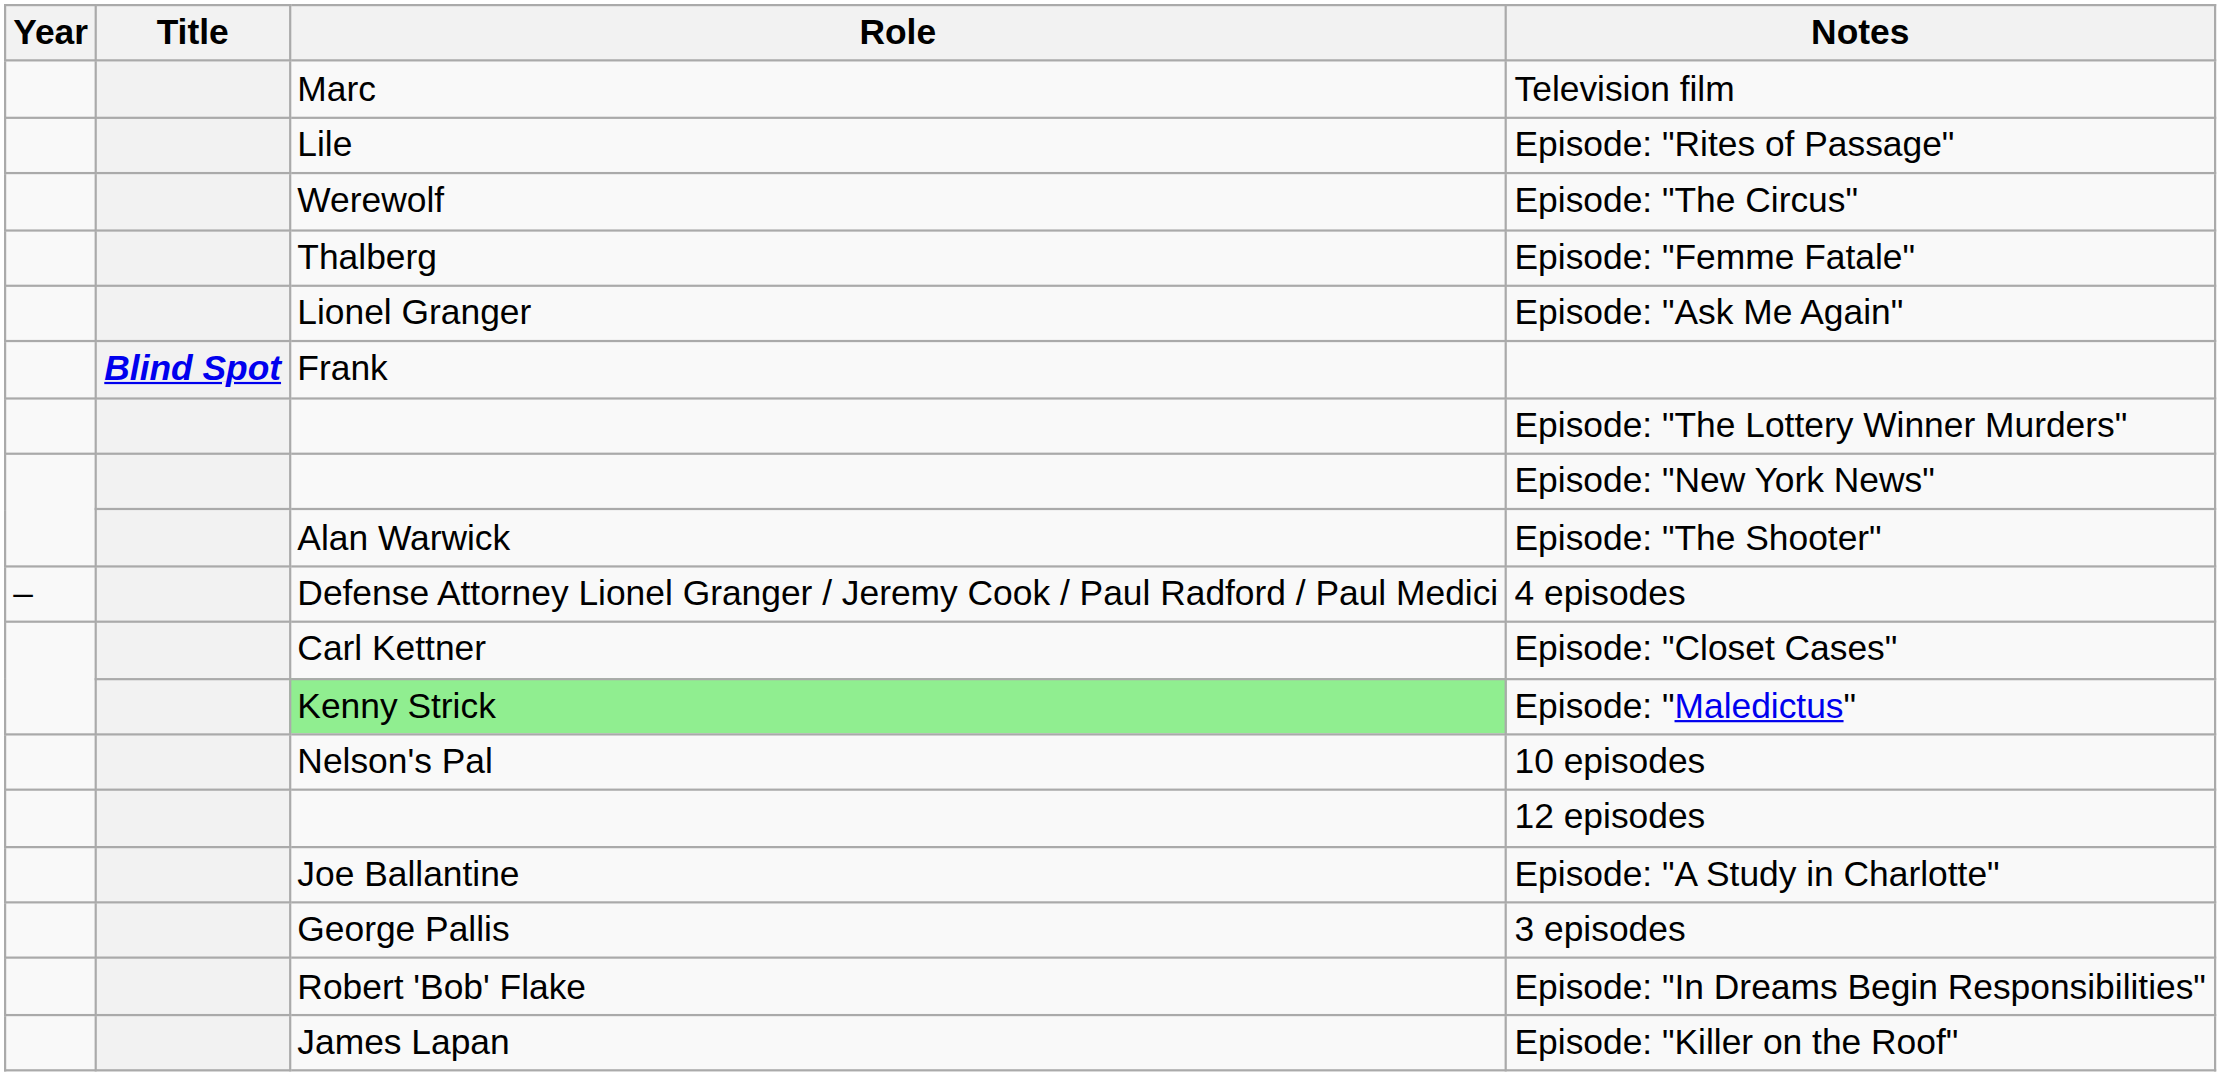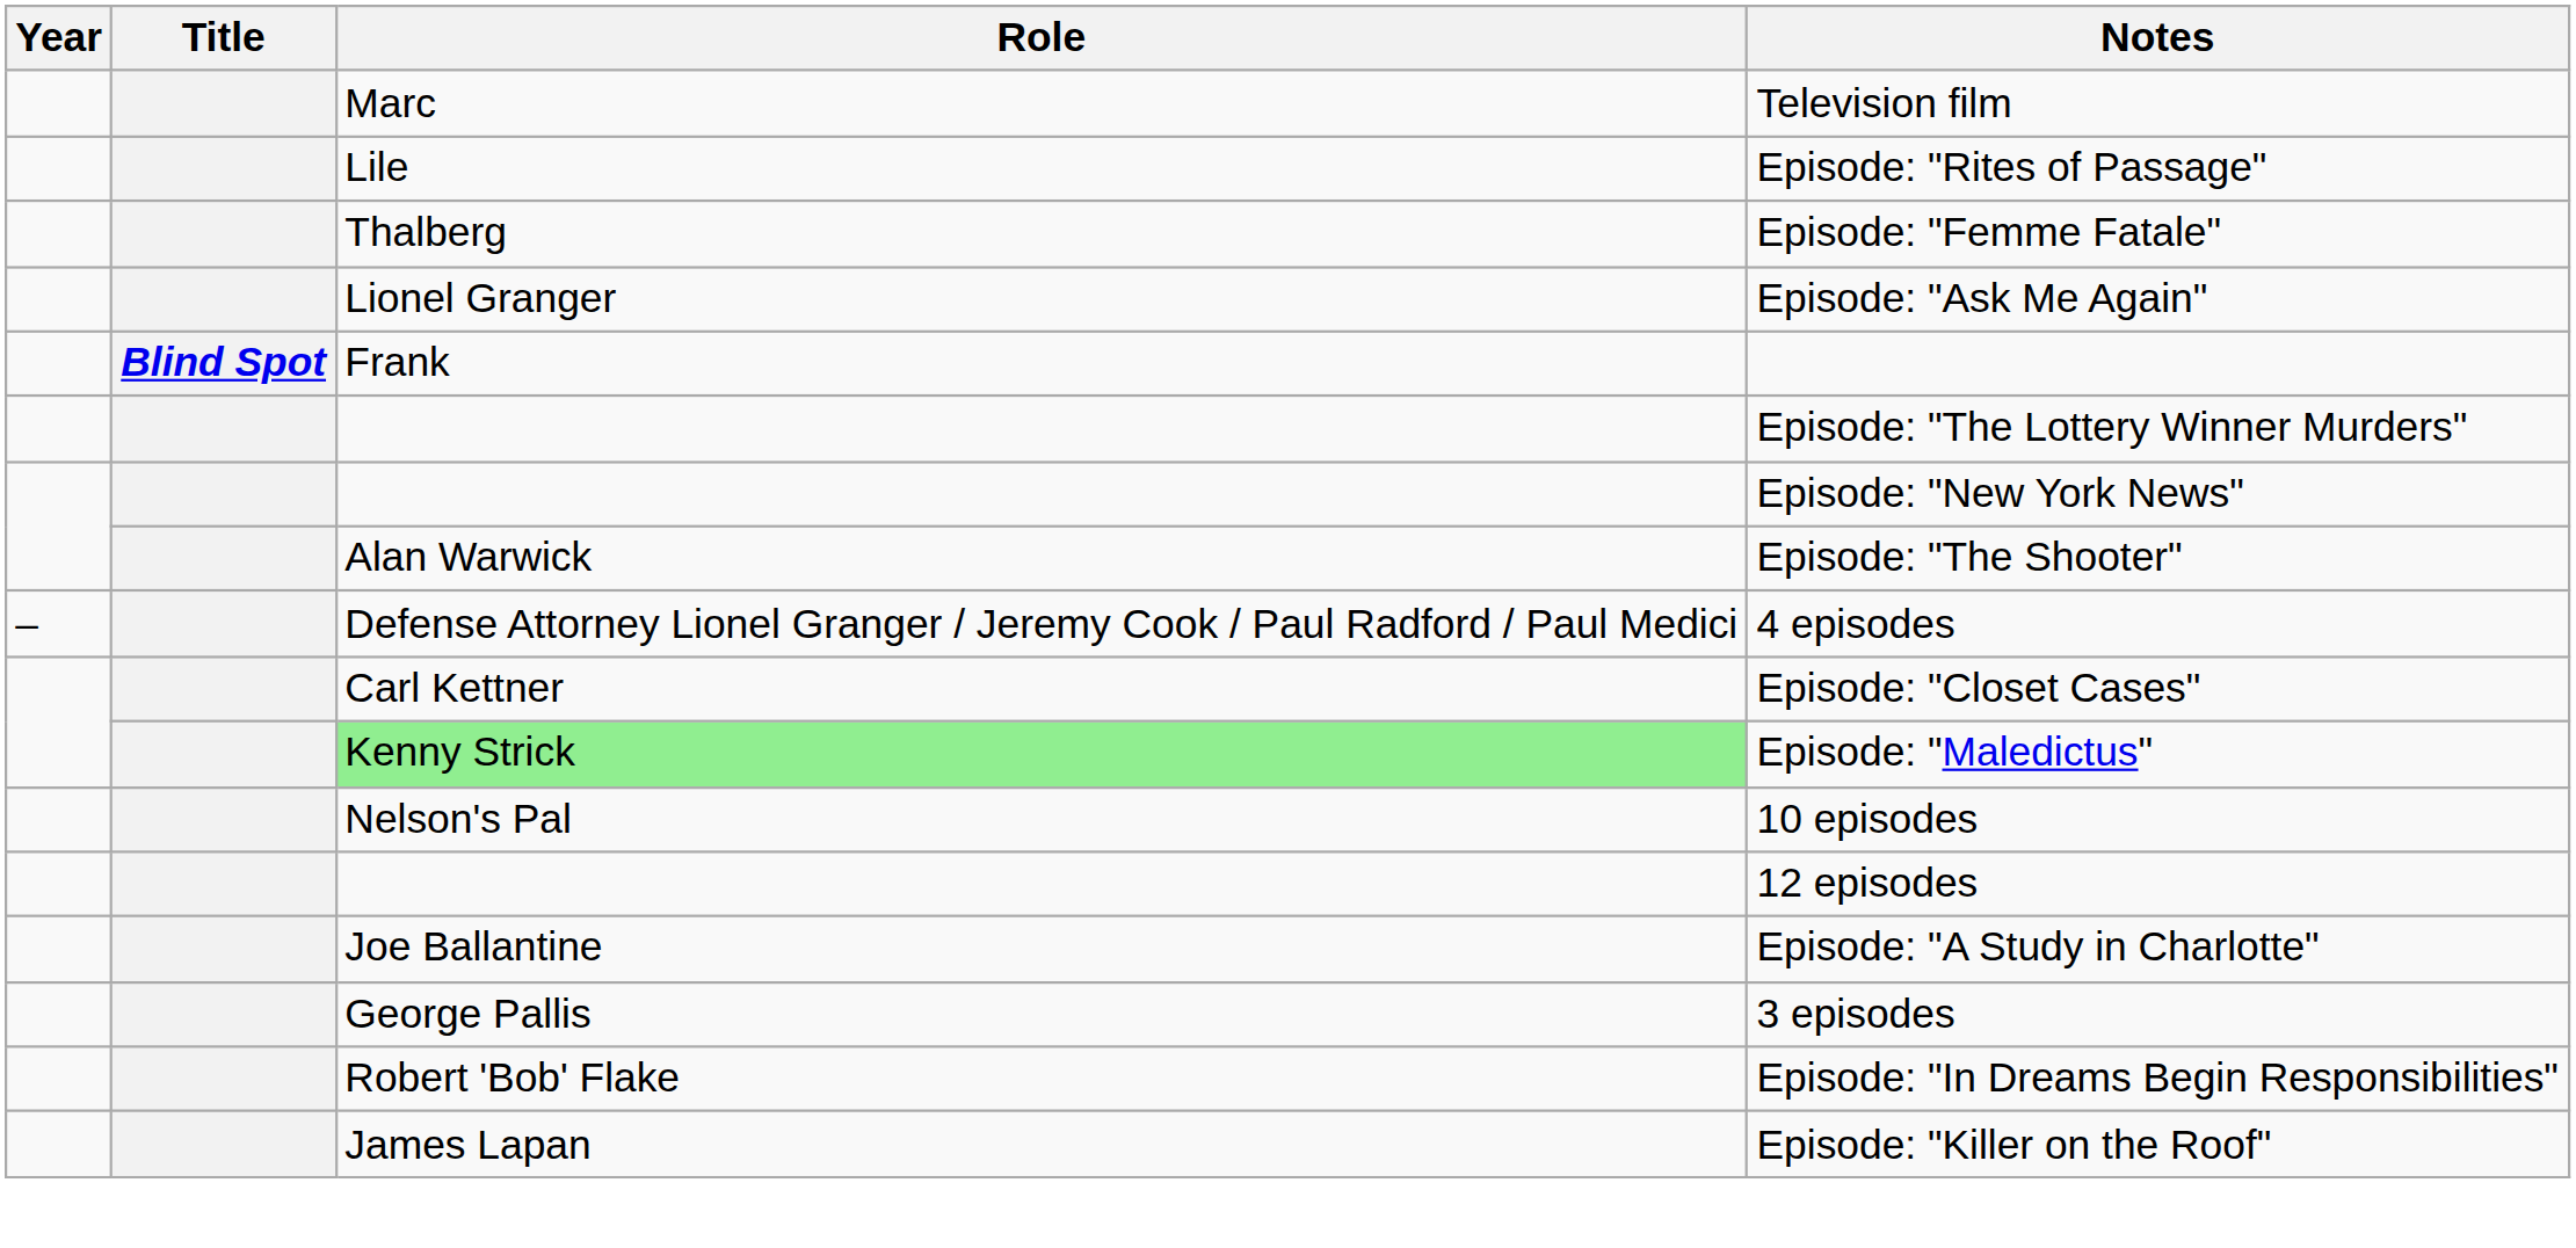 <table class="wikitable plainrowheaders">
 <tr>
 <th scope="col">Year</th>
 <th scope="col">Title</th>
 <th scope="col">Role</th>
 <th scope="col" class="unsortable">Notes</th>
 </tr>
 <tr>
 <td></td>
 <th scope="row"><em></em></th>
 <td>Marc</td>
 <td>Television film</td>
 </tr>
 <tr>
 <td></td>
 <th scope="row"><em></em></th>
 <td>Lile</td>
 <td>Episode: "Rites of Passage"</td>
-</tr>
-<tr>
-<td></td>
-<th scope="row"><em></em></th>
-<td>Werewolf</td>
-<td>Episode: "The Circus"</td>
 </tr>
 <tr>
 <td></td>
 <th scope="row"><em></em></th>
 <td>Thalberg</td>
 <td>Episode: "Femme Fatale"</td>
 </tr>
 <tr>
 <td></td>
 <th scope="row"><em></em></th>
 <td>Lionel Granger</td>
 <td>Episode: "Ask Me Again"</td>
 </tr>
 <tr>
 <td></td>
 <th scope="row"><em><a href='#'>Blind Spot</a></em></th>
 <td>Frank</td>
 <td></td>
 </tr>
 <tr>
 <td></td>
 <th scope="row"><em></em></th>
 <td></td>
 <td>Episode: "The Lottery Winner Murders"</td>
 </tr>
 <tr>
 <td rowspan=2></td>
 <th scope="row"><em></em></th>
 <td></td>
 <td>Episode: "New York News"</td>
 </tr>
 <tr>
 <th scope="row"><em></em></th>
 <td>Alan Warwick</td>
 <td>Episode: "The Shooter"</td>
 </tr>
 <tr>
 <td>–</td>
 <th scope="row"><em></em></th>
 <td>Defense Attorney Lionel Granger / Jeremy Cook / Paul Radford / Paul Medici</td>
 <td>4 episodes</td>
 </tr>
 <tr>
 <td rowspan=2></td>
 <th scope="row"><em></em></th>
 <td>Carl Kettner</td>
 <td>Episode: "Closet Cases"</td>
 </tr>
 <tr>
 <th scope="row"><em></em></th>
 <td style="background: lightgreen;">Kenny Strick</td>
 <td>Episode: "<a href='#'>Maledictus</a>"</td>
 </tr>
 <tr>
 <td></td>
 <th scope="row"><em></em></th>
 <td>Nelson's Pal</td>
 <td>10 episodes</td>
 </tr>
 <tr>
 <td></td>
 <th scope="row"><em></em></th>
 <td></td>
 <td>12 episodes</td>
 </tr>
 <tr>
 <td></td>
 <th scope="row"><em></em></th>
 <td>Joe Ballantine</td>
 <td>Episode: "A Study in Charlotte"</td>
 </tr>
 <tr>
 <td></td>
 <th scope="row"><em></em></th>
 <td>George Pallis</td>
 <td>3 episodes</td>
 </tr>
 <tr>
 <td></td>
 <th scope="row"><em></em></th>
 <td>Robert 'Bob' Flake</td>
 <td>Episode: "In Dreams Begin Responsibilities"</td>
 </tr>
 <tr>
 <td></td>
 <th scope="row"><em></em></th>
 <td>James Lapan</td>
 <td>Episode: "Killer on the Roof"</td>
 </tr>
 </table>
